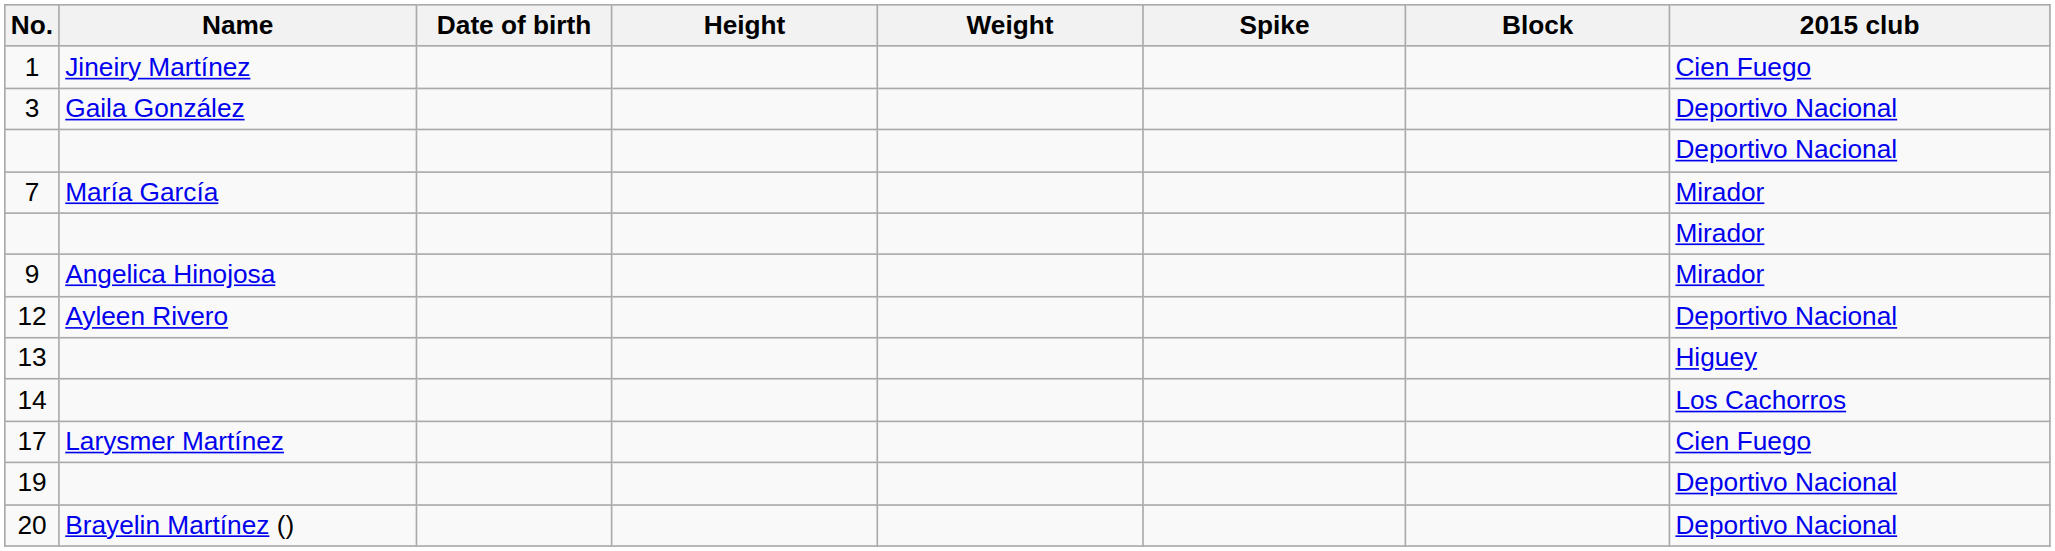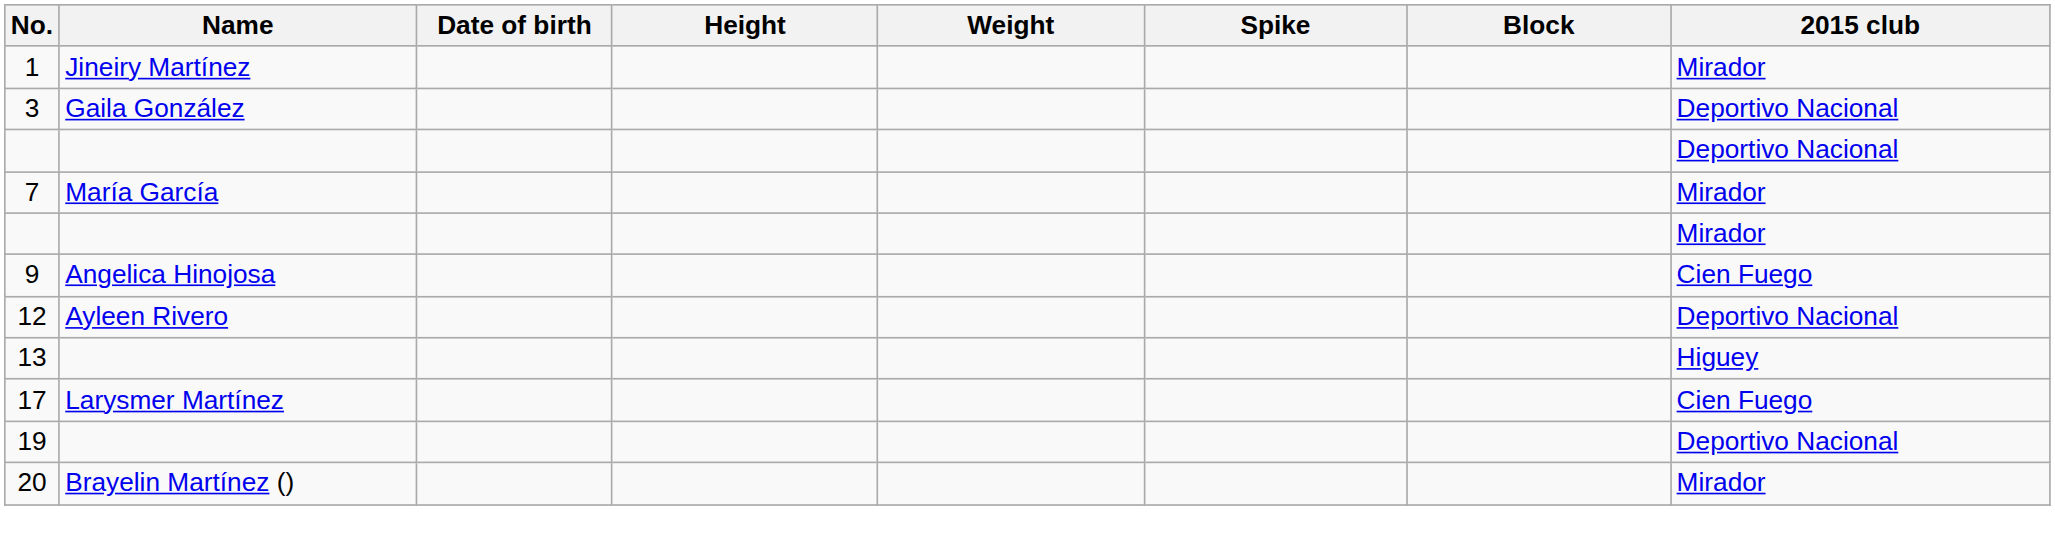 <table class="wikitable sortable" style="text-align:center;">
 <tr>
 <th>No.</th>
 <th style="width:15em">Name</th>
 <th style="width:8em">Date of birth</th>
 <th style="width:11em">Height</th>
 <th style="width:11em">Weight</th>
 <th style="width:11em">Spike</th>
 <th style="width:11em">Block</th>
 <th style="width:16em">2015 club</th>
 </tr>
 <tr>
 <td>1</td>
 <td align=left><a href='#'>Jineiry Martínez</a></td>
 <td align=right></td>
 <td></td>
 <td></td>
 <td></td>
 <td></td>
-<td align=left> <a href='#'>Cien Fuego</a></td>
+<td align=left> <a href='#'>Mirador</a></td>
 </tr>
 <tr>
 <td>3</td>
 <td align=left><a href='#'>Gaila González</a></td>
 <td align=right></td>
 <td></td>
 <td></td>
 <td></td>
 <td></td>
 <td align=left> <a href='#'>Deportivo Nacional</a></td>
 </tr>
 <tr>
 <td></td>
 <td align=left></td>
 <td align=right></td>
 <td></td>
 <td></td>
 <td></td>
 <td></td>
 <td align=left> <a href='#'>Deportivo Nacional</a></td>
 </tr>
 <tr>
 <td>7</td>
 <td align=left><a href='#'>María García</a></td>
 <td align=right></td>
 <td></td>
 <td></td>
 <td></td>
 <td></td>
 <td align=left> <a href='#'>Mirador</a></td>
 </tr>
 <tr>
 <td></td>
 <td align=left></td>
 <td align=right></td>
 <td></td>
 <td></td>
 <td></td>
 <td></td>
 <td align=left> <a href='#'>Mirador</a></td>
 </tr>
 <tr>
 <td>9</td>
 <td align=left><a href='#'>Angelica Hinojosa</a></td>
 <td align=right></td>
 <td></td>
 <td></td>
 <td></td>
 <td></td>
-<td align=left> <a href='#'>Mirador</a></td>
+<td align=left> <a href='#'>Cien Fuego</a></td>
 </tr>
 <tr>
 <td>12</td>
 <td align=left><a href='#'>Ayleen Rivero</a></td>
 <td align=right></td>
 <td></td>
 <td></td>
 <td></td>
 <td></td>
 <td align=left> <a href='#'>Deportivo Nacional</a></td>
 </tr>
 <tr>
 <td>13</td>
 <td align=left></td>
 <td align=right></td>
 <td></td>
 <td></td>
 <td></td>
 <td></td>
 <td align=left> <a href='#'>Higuey</a></td>
-</tr>
-<tr>
-<td>14</td>
-<td align=left></td>
-<td align=right></td>
-<td></td>
-<td></td>
-<td></td>
-<td></td>
-<td align=left> <a href='#'>Los Cachorros</a></td>
 </tr>
 <tr>
 <td>17</td>
 <td align=left><a href='#'>Larysmer Martínez</a></td>
 <td align=right></td>
 <td></td>
 <td></td>
 <td></td>
 <td></td>
 <td align=left> <a href='#'>Cien Fuego</a></td>
 </tr>
 <tr>
 <td>19</td>
 <td align=left></td>
 <td align=right></td>
 <td></td>
 <td></td>
 <td></td>
 <td></td>
 <td align=left> <a href='#'>Deportivo Nacional</a></td>
 </tr>
 <tr>
 <td>20</td>
 <td align=left><a href='#'>Brayelin Martínez</a> ()</td>
 <td align=right></td>
 <td></td>
 <td></td>
 <td></td>
 <td></td>
-<td align=left> <a href='#'>Deportivo Nacional</a></td>
+<td align=left> <a href='#'>Mirador</a></td>
 </tr>
 </table>
